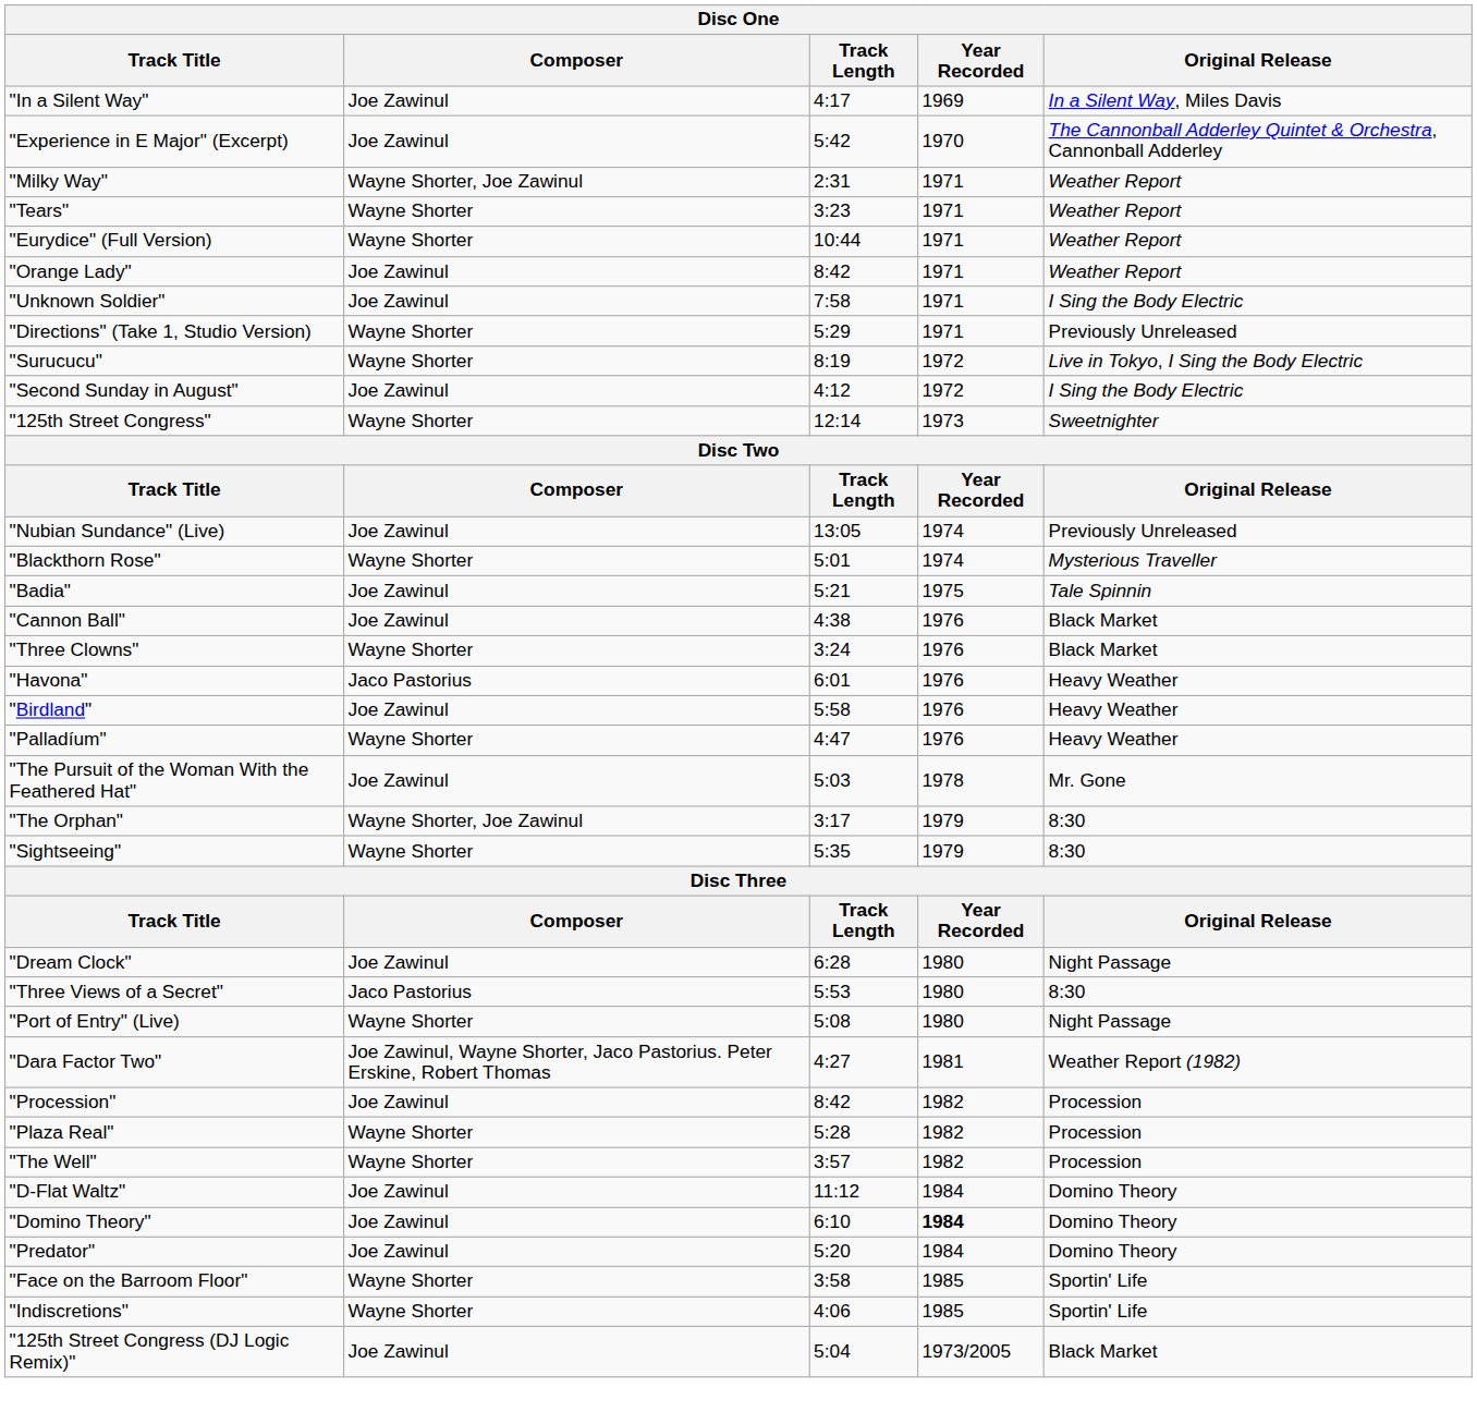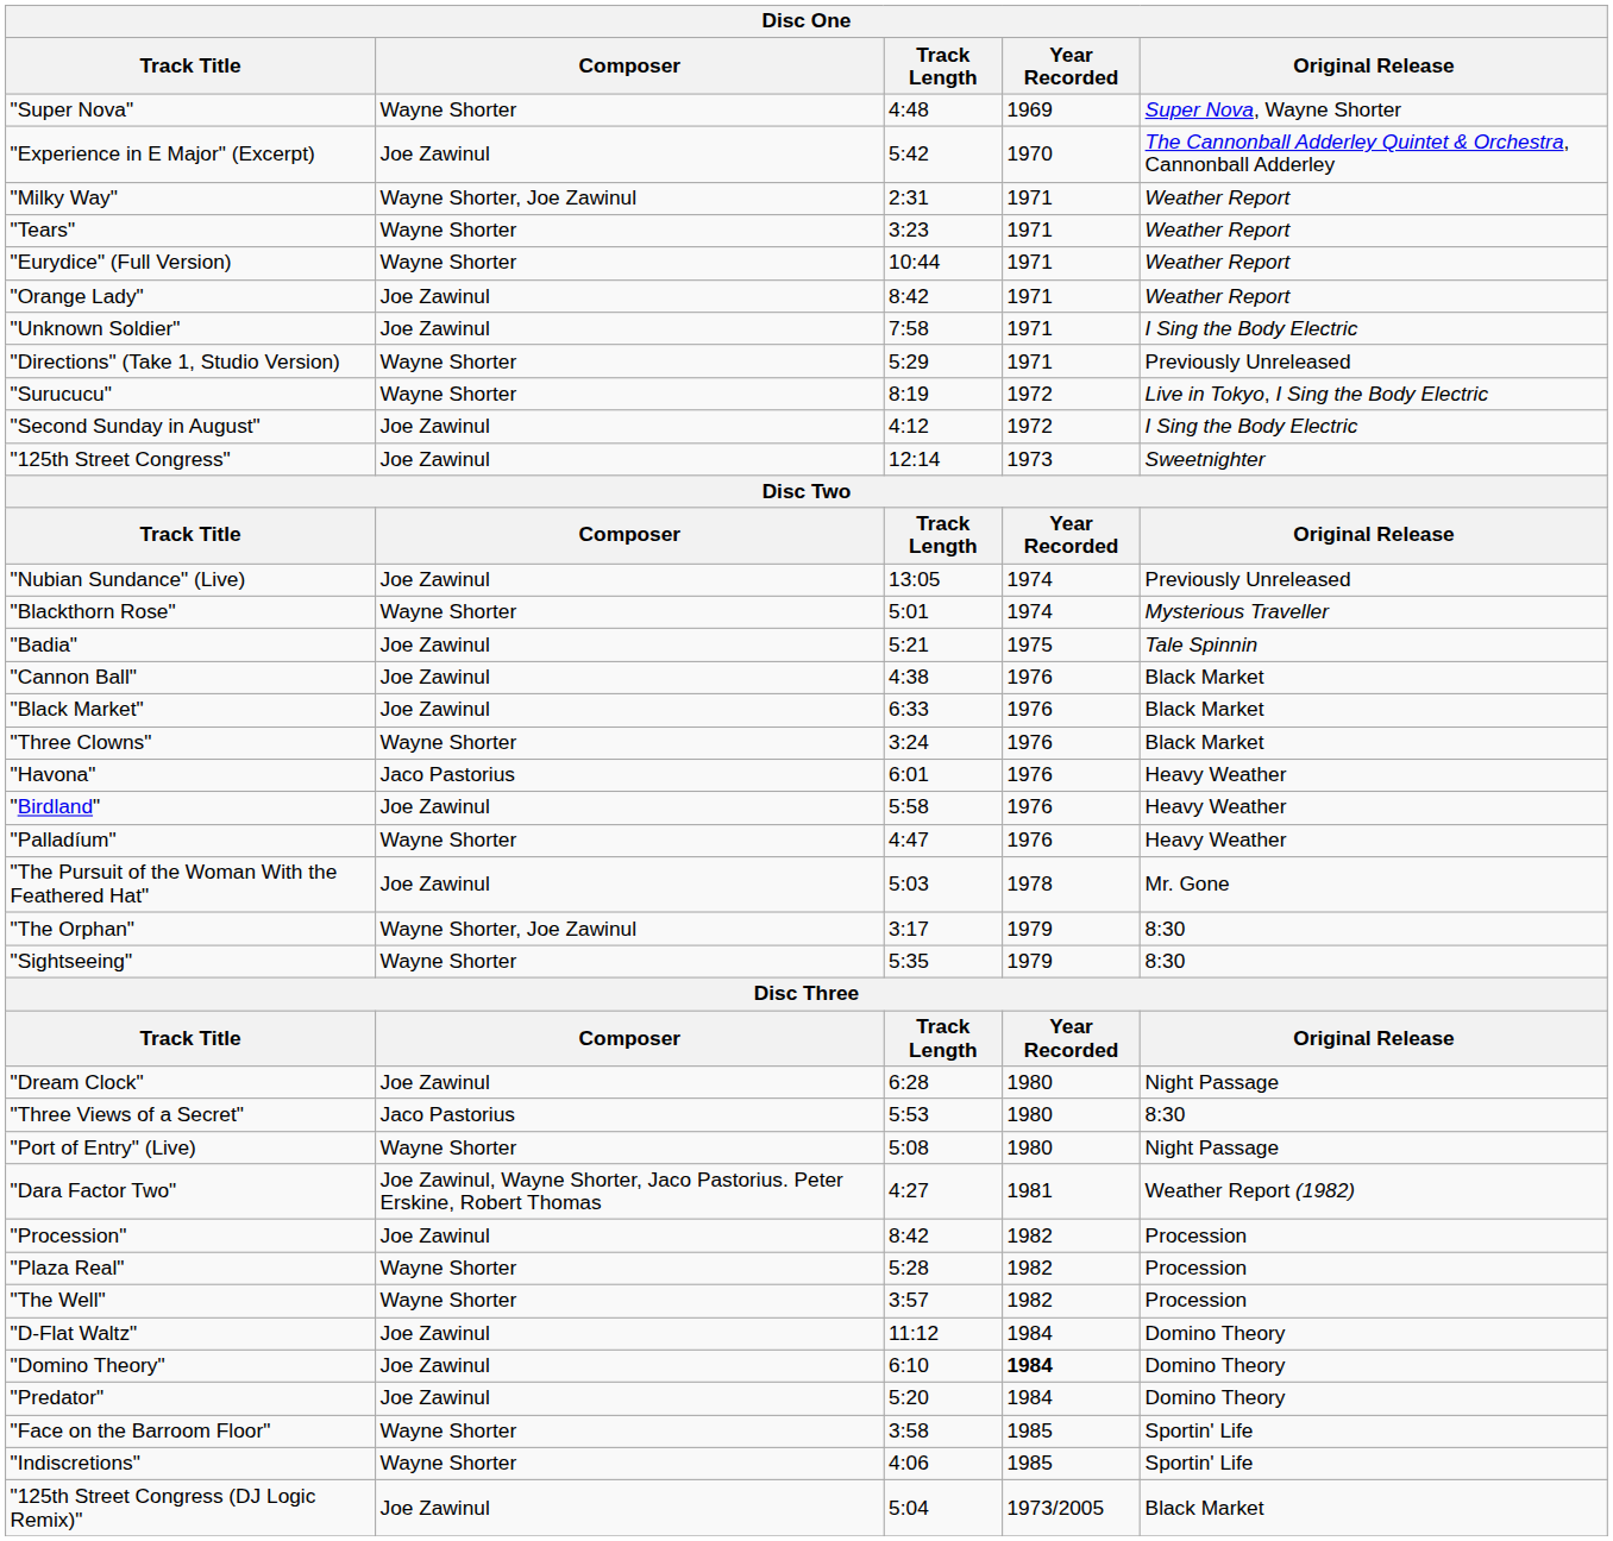 <table class="wikitable">
 <tr>
 <th colspan=5><strong>Disc One</strong></th>
 </tr>
 <tr --->
 <th><strong>Track Title</strong></th>
 <th><strong>Composer</strong></th>
 <th><strong>Track Length</strong></th>
 <th><strong>Year Recorded</strong></th>
 <th><strong>Original Release</strong></th>
 </tr>
 <tr --->
-<td>"In a Silent Way"</td>
-<td>Joe Zawinul</td>
-<td>4:17</td>
+<td>"Super Nova"</td>
+<td>Wayne Shorter</td>
+<td>4:48</td>
 <td>1969</td>
-<td><em><a href='#'>In a Silent Way</a></em>, Miles Davis</td>
+<td><em><a href='#'>Super Nova</a></em>, Wayne Shorter</td>
 </tr>
 <tr --->
 <td>"Experience in E Major" (Excerpt)</td>
 <td>Joe Zawinul</td>
 <td>5:42</td>
 <td>1970</td>
 <td><em><a href='#'>The Cannonball Adderley Quintet & Orchestra</a></em>, Cannonball Adderley</td>
 </tr>
 <tr --->
 <td>"Milky Way"</td>
 <td>Wayne Shorter, Joe Zawinul</td>
 <td>2:31</td>
 <td>1971</td>
 <td><em>Weather Report</em></td>
 </tr>
 <tr --->
 <td>"Tears"</td>
 <td>Wayne Shorter</td>
 <td>3:23</td>
 <td>1971</td>
 <td><em>Weather Report</em></td>
 </tr>
 <tr --->
 <td>"Eurydice" (Full Version)</td>
 <td>Wayne Shorter</td>
 <td>10:44</td>
 <td>1971</td>
 <td><em>Weather Report</em></td>
 </tr>
 <tr --->
 <td>"Orange Lady"</td>
 <td>Joe Zawinul</td>
 <td>8:42</td>
 <td>1971</td>
 <td><em>Weather Report</em></td>
 </tr>
 <tr --->
 <td>"Unknown Soldier"</td>
 <td>Joe Zawinul</td>
 <td>7:58</td>
 <td>1971</td>
 <td><em>I Sing the Body Electric</em></td>
 </tr>
 <tr --->
 <td>"Directions" (Take 1, Studio Version)</td>
 <td>Wayne Shorter</td>
 <td>5:29</td>
 <td>1971</td>
 <td>Previously Unreleased</td>
 </tr>
 <tr --->
 <td>"Surucucu"</td>
 <td>Wayne Shorter</td>
 <td>8:19</td>
 <td>1972</td>
 <td><em>Live in Tokyo</em>, <em>I Sing the Body Electric</em></td>
 </tr>
 <tr --->
 <td>"Second Sunday in August"</td>
 <td>Joe Zawinul</td>
 <td>4:12</td>
 <td>1972</td>
 <td><em>I Sing the Body Electric</em></td>
 </tr>
 <tr --->
 <td>"125th Street Congress"</td>
-<td>Wayne Shorter</td>
+<td>Joe Zawinul</td>
 <td>12:14</td>
 <td>1973</td>
 <td><em>Sweetnighter</em></td>
 </tr>
 <tr --->
 <th colspan=5><strong>Disc Two</strong></th>
 </tr>
 <tr --->
 <th><strong>Track Title</strong></th>
 <th><strong>Composer</strong></th>
 <th><strong>Track Length</strong></th>
 <th><strong>Year Recorded</strong></th>
 <th><strong>Original Release</strong></th>
 </tr>
 <tr --->
 <td>"Nubian Sundance" (Live)</td>
 <td>Joe Zawinul</td>
 <td>13:05</td>
 <td>1974</td>
 <td>Previously Unreleased</td>
 </tr>
 <tr --->
 <td>"Blackthorn Rose"</td>
 <td>Wayne Shorter</td>
 <td>5:01</td>
 <td>1974</td>
 <td><em>Mysterious Traveller</em></td>
 </tr>
 <tr --->
 <td>"Badia"</td>
 <td>Joe Zawinul</td>
 <td>5:21</td>
 <td>1975</td>
 <td><em>Tale Spinnin<strong></td>
 </tr>
 <tr --->
 <td>"Cannon Ball"</td>
 <td>Joe Zawinul</td>
 <td>4:38</td>
+<td>1976</td>
+<td></em>Black Market<em></td>
+</tr>
+<tr --->
+<td>"Black Market"</td>
+<td>Joe Zawinul</td>
+<td>6:33</td>
 <td>1976</td>
 <td></em>Black Market<em></td>
 </tr>
 <tr --->
 <td>"Three Clowns"</td>
 <td>Wayne Shorter</td>
 <td>3:24</td>
 <td>1976</td>
 <td></em>Black Market<em></td>
 </tr>
 <tr --->
 <td>"Havona"</td>
 <td>Jaco Pastorius</td>
 <td>6:01</td>
 <td>1976</td>
 <td></em>Heavy Weather<em></td>
 </tr>
 <tr --->
 <td>"<a href='#'>Birdland</a>"</td>
 <td>Joe Zawinul</td>
 <td>5:58</td>
 <td>1976</td>
 <td></em>Heavy Weather<em></td>
 </tr>
 <tr --->
 <td>"Palladíum"</td>
 <td>Wayne Shorter</td>
 <td>4:47</td>
 <td>1976</td>
 <td></em>Heavy Weather<em></td>
 </tr>
 <tr --->
 <td>"The Pursuit of the Woman With the Feathered Hat"</td>
 <td>Joe Zawinul</td>
 <td>5:03</td>
 <td>1978</td>
 <td></em>Mr. Gone<em></td>
 </tr>
 <tr --->
 <td>"The Orphan"</td>
 <td>Wayne Shorter, Joe Zawinul</td>
 <td>3:17</td>
 <td>1979</td>
 <td></em>8:30<em></td>
 </tr>
 <tr --->
 <td>"Sightseeing"</td>
 <td>Wayne Shorter</td>
 <td>5:35</td>
 <td>1979</td>
 <td></em>8:30<em></td>
 </tr>
 <tr --->
 <th colspan=5></strong>Disc Three<strong></th>
 </tr>
 <tr --->
 <th></strong>Track Title<strong></th>
 <th></strong>Composer<strong></th>
 <th></strong>Track Length<strong></th>
 <th></strong>Year Recorded<strong></th>
 <th></strong>Original Release<strong></th>
 </tr>
 <tr --->
 <td>"Dream Clock"</td>
 <td>Joe Zawinul</td>
 <td>6:28</td>
 <td>1980</td>
 <td></em>Night Passage<em></td>
 </tr>
 <tr --->
 <td>"Three Views of a Secret"</td>
 <td>Jaco Pastorius</td>
 <td>5:53</td>
 <td>1980</td>
 <td></em>8:30<em></td>
 </tr>
 <tr --->
 <td>"Port of Entry" (Live)</td>
 <td>Wayne Shorter</td>
 <td>5:08</td>
 <td>1980</td>
 <td></em>Night Passage<em></td>
 </tr>
 <tr --->
 <td>"Dara Factor Two"</td>
 <td>Joe Zawinul, Wayne Shorter, Jaco Pastorius. Peter Erskine, Robert Thomas</td>
 <td>4:27</td>
 <td>1981</td>
 <td></em>Weather Report<em> (1982)</td>
 </tr>
 <tr --->
 <td>"Procession"</td>
 <td>Joe Zawinul</td>
 <td>8:42</td>
 <td>1982</td>
 <td></em>Procession<em></td>
 </tr>
 <tr --->
 <td>"Plaza Real"</td>
 <td>Wayne Shorter</td>
 <td>5:28</td>
 <td>1982</td>
 <td></em>Procession<em></td>
 </tr>
 <tr --->
 <td>"The Well"</td>
 <td>Wayne Shorter</td>
 <td>3:57</td>
 <td>1982</td>
 <td></em>Procession<em></td>
 </tr>
 <tr --->
 <td>"D-Flat Waltz"</td>
 <td>Joe Zawinul</td>
 <td>11:12</td>
 <td>1984</td>
 <td></em>Domino Theory<em></td>
 </tr>
 <tr --->
 <td>"Domino Theory"</td>
 <td>Joe Zawinul</td>
 <td>6:10</td>
 <td><strong>1984</strong></td>
 <td></em>Domino Theory<em></td>
 </tr>
 <tr --->
 <td>"Predator"</td>
 <td>Joe Zawinul</td>
 <td>5:20</td>
 <td>1984</td>
 <td></em>Domino Theory<em></td>
 </tr>
 <tr --->
 <td>"Face on the Barroom Floor"</td>
 <td>Wayne Shorter</td>
 <td>3:58</td>
 <td>1985</td>
 <td></em>Sportin' Life<em></td>
 </tr>
 <tr --->
 <td>"Indiscretions"</td>
 <td>Wayne Shorter</td>
 <td>4:06</td>
 <td>1985</td>
 <td></em>Sportin' Life<em></td>
 </tr>
 <tr --->
 <td>"125th Street Congress (DJ Logic Remix)"</td>
 <td>Joe Zawinul</td>
 <td>5:04</td>
 <td>1973/2005</td>
 <td></em>Black Market<em></td>
 </tr>
 </table>
